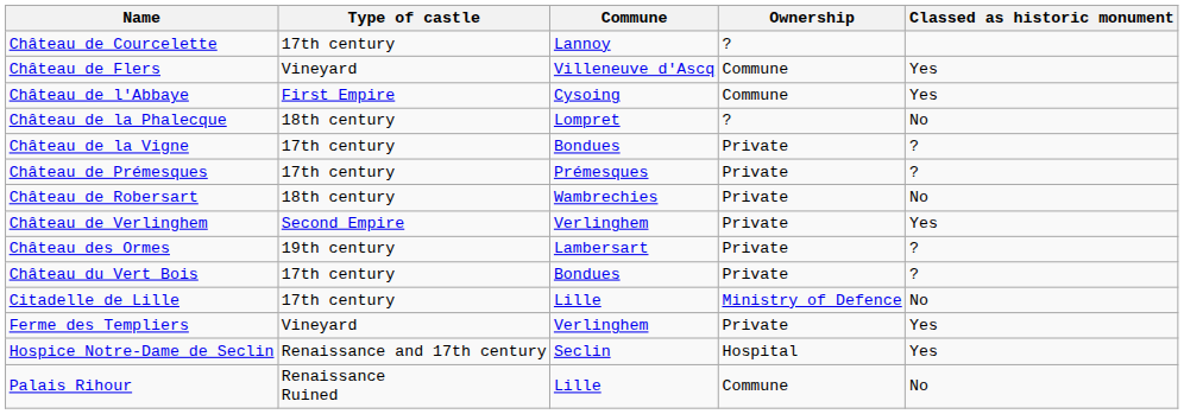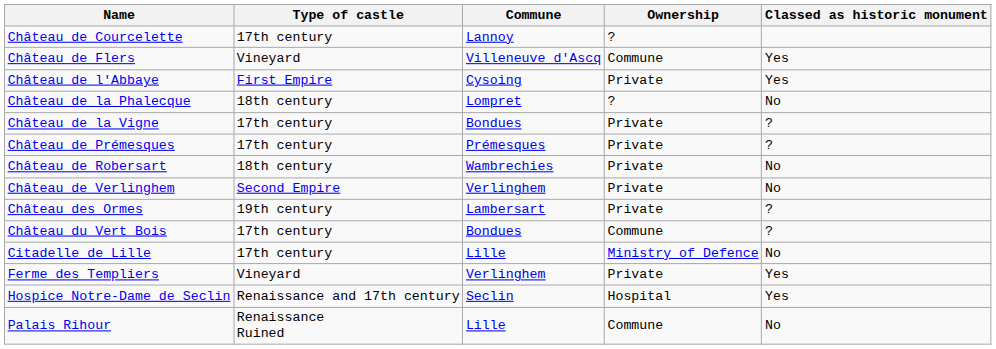 <table class="wikitable">
 <tr>
 <th>Name</th>
 <th>Type of castle</th>
 <th>Commune</th>
 <th>Ownership</th>
 <th>Classed as historic monument</th>
 </tr>
 <tr>
 <td><a href='#'>Château de Courcelette</a></td>
 <td>17th century</td>
 <td><a href='#'>Lannoy</a></td>
 <td Private>?</td>
 </tr>
 <tr>
 <td><a href='#'>Château de Flers</a></td>
 <td>Vineyard</td>
 <td><a href='#'>Villeneuve d'Ascq</a></td>
 <td>Commune</td>
 <td>Yes</td>
 </tr>
 <tr>
 <td><a href='#'>Château de l'Abbaye</a></td>
 <td><a href='#'>First Empire</a></td>
 <td><a href='#'>Cysoing</a></td>
-<td>Commune</td>
+<td>Private</td>
 <td>Yes</td>
 </tr>
 <tr>
 <td><a href='#'>Château de la Phalecque</a></td>
 <td>18th century</td>
 <td><a href='#'>Lompret</a></td>
 <td>?</td>
 <td>No</td>
 </tr>
 <tr>
 <td><a href='#'>Château de la Vigne</a></td>
 <td>17th century</td>
 <td><a href='#'>Bondues</a></td>
 <td>Private</td>
 <td>?</td>
 </tr>
 <tr>
 <td><a href='#'>Château de Prémesques</a></td>
 <td>17th century</td>
 <td><a href='#'>Prémesques</a></td>
 <td>Private</td>
 <td>?</td>
 </tr>
 <tr>
 <td><a href='#'>Château de Robersart</a></td>
 <td>18th century</td>
 <td><a href='#'>Wambrechies</a></td>
 <td>Private</td>
 <td>No</td>
 </tr>
 <tr>
 <td><a href='#'>Château de Verlinghem</a></td>
 <td><a href='#'>Second Empire</a></td>
 <td><a href='#'>Verlinghem</a></td>
 <td>Private</td>
-<td>Yes</td>
+<td>No</td>
 </tr>
 <tr>
 <td><a href='#'>Château des Ormes</a></td>
 <td>19th century</td>
 <td><a href='#'>Lambersart</a></td>
 <td>Private</td>
 <td>?</td>
 </tr>
 <tr>
 <td><a href='#'>Château du Vert Bois</a></td>
 <td>17th century</td>
 <td><a href='#'>Bondues</a></td>
-<td>Private</td>
+<td>Commune</td>
 <td>?</td>
 </tr>
 <tr>
 <td><a href='#'>Citadelle de Lille</a></td>
 <td>17th century</td>
 <td><a href='#'>Lille</a></td>
 <td><a href='#'>Ministry of Defence</a></td>
 <td>No</td>
 </tr>
 <tr>
 <td><a href='#'>Ferme des Templiers</a></td>
 <td>Vineyard</td>
 <td><a href='#'>Verlinghem</a></td>
 <td>Private</td>
 <td>Yes</td>
 </tr>
 <tr>
 <td><a href='#'>Hospice Notre-Dame de Seclin</a></td>
 <td>Renaissance and 17th century</td>
 <td><a href='#'>Seclin</a></td>
 <td>Hospital</td>
 <td>Yes</td>
 </tr>
 <tr *************>
 <td><a href='#'>Palais Rihour</a></td>
 <td>Renaissance<br>Ruined</td>
 <td><a href='#'>Lille</a></td>
 <td>Commune</td>
 <td>No</td>
 </tr>
 </table>
